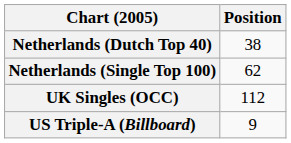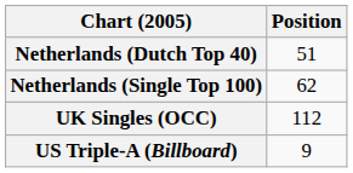 <table class="wikitable sortable plainrowheaders" style="text-align:center">
 <tr>
 <th scope="col">Chart (2005)</th>
 <th scope="col">Position</th>
 </tr>
 <tr>
 <th scope="row">Netherlands (Dutch Top 40)</th>
-<td>38</td>
+<td>51</td>
 </tr>
 <tr>
 <th scope="row">Netherlands (Single Top 100)</th>
 <td>62</td>
 </tr>
 <tr>
 <th scope="row">UK Singles (OCC)</th>
 <td>112</td>
 </tr>
 <tr>
 <th scope="row">US Triple-A (<em>Billboard</em>)</th>
 <td>9</td>
 </tr>
 </table>
